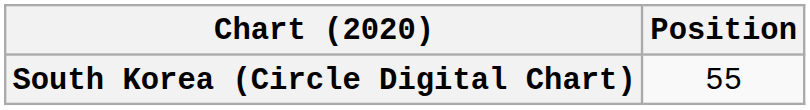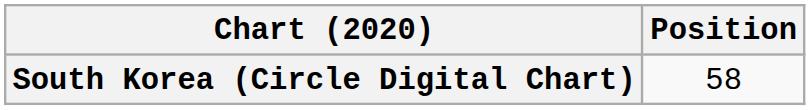 <table class="wikitable plainrowheaders" style="text-align:center">
 <tr>
 <th scope="col">Chart (2020)</th>
 <th scope="col">Position</th>
 </tr>
 <tr>
 <th scope="row">South Korea (Circle Digital Chart)</th>
-<td>55</td>
+<td>58</td>
 </tr>
 </table>
